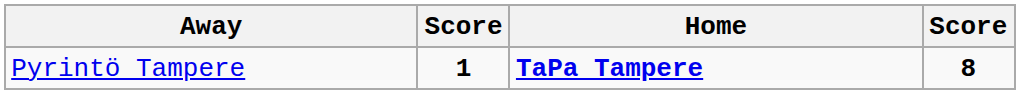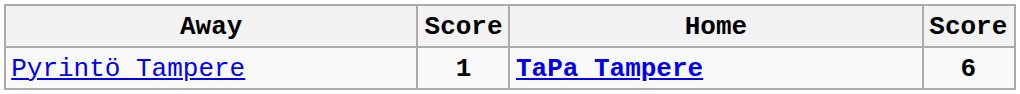 <table class="wikitable">
 <tr>
 <th width="200">Away</th>
 <th width="40">Score</th>
 <th width="200">Home</th>
 <th width="40">Score</th>
 </tr>
 <tr>
 <td><a href='#'>Pyrintö Tampere</a></td>
 <td align=center><strong>1</strong></td>
 <td><strong><a href='#'>TaPa Tampere</a></strong></td>
-<td align=center><strong>8</strong></td>
+<td align=center><strong>6</strong></td>
 </tr>
 <tr>
 </tr>
 </table>
